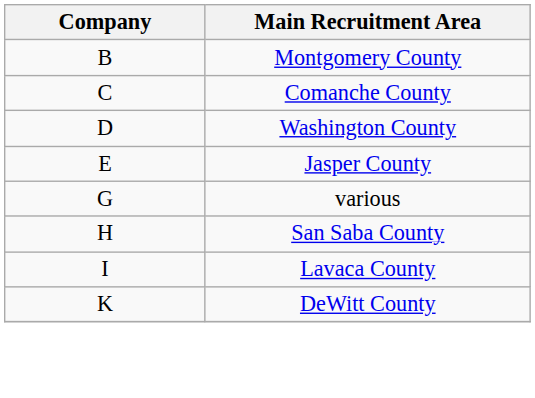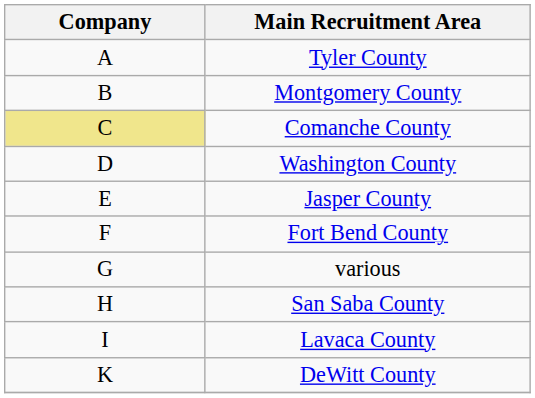 <table class="wikitable" style="text-align:center; width:30%;">
 <tr>
 <th width=10%>Company</th>
 <th width=20%>Main Recruitment Area</th>
 </tr>
 <tr>
+<td rowspan=1>A</td>
+<td><a href='#'>Tyler County</a></td>
+</tr>
+<tr>
 <td rowspan=1>B</td>
 <td><a href='#'>Montgomery County</a></td>
 </tr>
 <tr>
-<td rowspan=1>C</td>
+<td rowspan=1 style="background: khaki;">C</td>
 <td><a href='#'>Comanche County</a></td>
 </tr>
 <tr>
 <td rowspan=1>D</td>
 <td><a href='#'>Washington County</a></td>
 </tr>
 <tr>
 <td rowspan=1>E</td>
 <td><a href='#'>Jasper County</a></td>
+</tr>
+<tr>
+<td rowspan=1>F</td>
+<td><a href='#'>Fort Bend County</a></td>
 </tr>
 <tr>
 <td rowspan=1>G</td>
 <td>various</td>
 </tr>
 <tr>
 <td rowspan=1>H</td>
 <td><a href='#'>San Saba County</a></td>
 </tr>
 <tr>
 <td rowspan=1>I</td>
 <td><a href='#'>Lavaca County</a></td>
 </tr>
 <tr>
 <td rowspan=1>K</td>
 <td><a href='#'>DeWitt County</a></td>
 </tr>
 <tr>
 </tr>
 </table>
